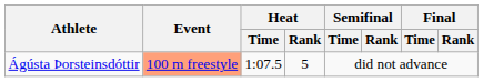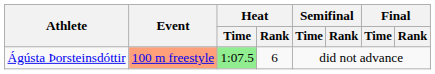 <table class=wikitable style="font-size:90%">
 <tr>
 <th rowspan="2">Athlete</th>
 <th rowspan="2">Event</th>
 <th colspan="2">Heat</th>
 <th colspan="2">Semifinal</th>
 <th colspan="2">Final</th>
 </tr>
 <tr style="font-size:95%">
 <th>Time</th>
 <th>Rank</th>
 <th>Time</th>
 <th>Rank</th>
 <th>Time</th>
 <th>Rank</th>
 </tr>
 <tr align=center>
 <td align=left><a href='#'>Ágústa Þorsteinsdóttir</a></td>
 <td align=left style="background: lightsalmon;"><a href='#'>100 m freestyle</a></td>
-<td>1:07.5</td>
-<td>5</td>
+<td style="background: lightgreen;">1:07.5</td>
+<td>6</td>
 <td colspan=4>did not advance</td>
 </tr>
 </table>
